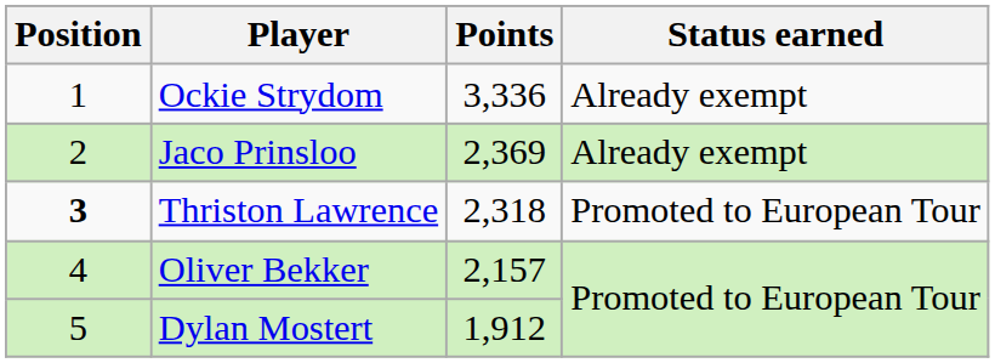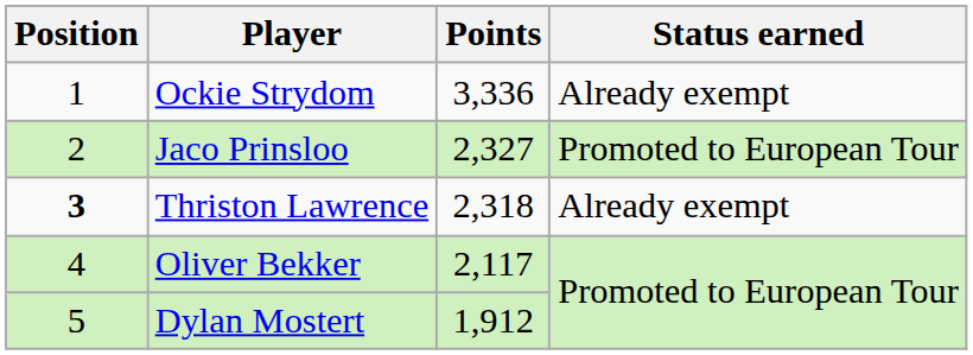 <table class="wikitable">
 <tr>
 <th>Position</th>
 <th>Player</th>
 <th>Points</th>
 <th>Status earned</th>
 </tr>
 <tr>
 <td align=center>1</td>
 <td> <a href='#'>Ockie Strydom</a></td>
 <td align=center>3,336</td>
 <td>Already exempt</td>
 </tr>
 <tr style="background:#D0F0C0;">
 <td align=center>2</td>
 <td> <a href='#'>Jaco Prinsloo</a></td>
-<td align=center>2,369</td>
-<td>Already exempt</td>
+<td align=center>2,327</td>
+<td>Promoted to European Tour</td>
 </tr>
 <tr>
 <td align=center><strong>3</strong></td>
 <td> <a href='#'>Thriston Lawrence</a></td>
 <td align=center>2,318</td>
-<td>Promoted to European Tour</td>
+<td>Already exempt</td>
 </tr>
 <tr style="background:#D0F0C0;">
 <td align=center>4</td>
 <td> <a href='#'>Oliver Bekker</a></td>
-<td align=center>2,157</td>
+<td align=center>2,117</td>
 <td rowspan=2>Promoted to European Tour</td>
 </tr>
 <tr style="background:#D0F0C0;">
 <td align=center>5</td>
 <td> <a href='#'>Dylan Mostert</a></td>
 <td align=center>1,912</td>
 </tr>
 </table>
